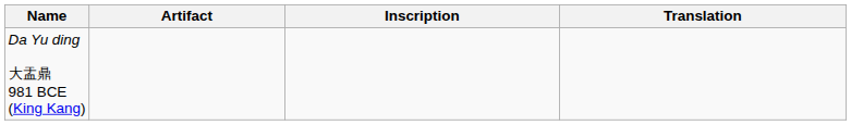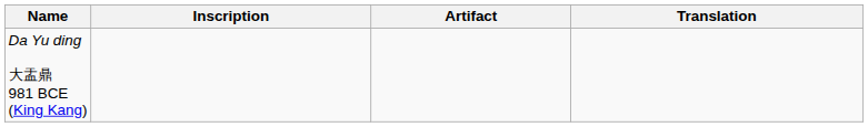 <table class = "wikitable center">
 <tr>
 <th scope = "col" width = "10%">Name</th>
+<th scope = "col">Inscription</th>
 <th scope = "col">Artifact</th>
-<th scope = "col">Inscription</th>
 <th scope = "col">Translation</th>
 </tr>
 <tr>
 <td><em>Da Yu ding</em><br><br>大盂鼎<br>981 BCE<br>(<a href='#'>King Kang</a>)</td>
 <td></td>
 <td></td>
 <td></td>
 </tr>
 </table>
